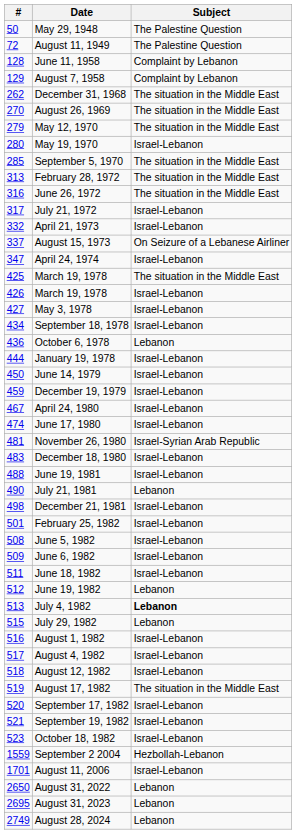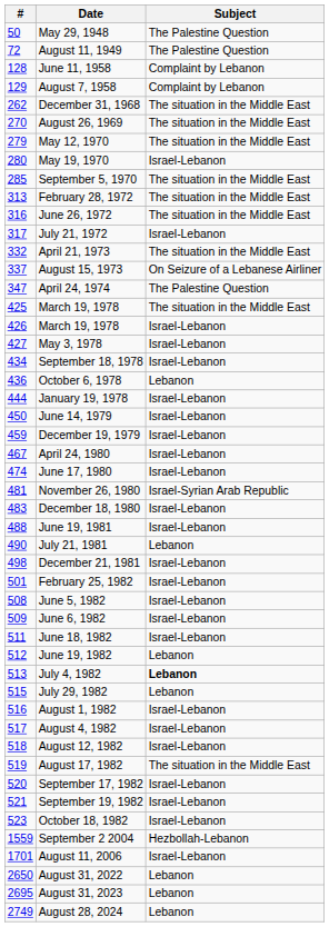 <table class="wikitable">
 <tr>
 <th>#</th>
 <th>Date</th>
 <th>Subject</th>
 </tr>
 <tr>
 <td><a href='#'>50</a></td>
 <td>May 29, 1948</td>
 <td>The Palestine Question</td>
 </tr>
 <tr>
 <td><a href='#'>72</a></td>
 <td>August 11, 1949</td>
 <td>The Palestine Question</td>
 </tr>
 <tr>
 <td><a href='#'>128</a></td>
 <td>June 11, 1958</td>
 <td>Complaint by Lebanon</td>
 </tr>
 <tr>
 <td><a href='#'>129</a></td>
 <td>August 7, 1958</td>
 <td>Complaint by Lebanon</td>
 </tr>
 <tr>
 <td><a href='#'>262</a></td>
 <td>December 31, 1968</td>
 <td>The situation in the Middle East</td>
 </tr>
 <tr>
 <td><a href='#'>270</a></td>
 <td>August 26, 1969</td>
 <td>The situation in the Middle East</td>
 </tr>
 <tr>
 <td><a href='#'>279</a></td>
 <td>May 12, 1970</td>
 <td>The situation in the Middle East</td>
 </tr>
 <tr>
 <td><a href='#'>280</a></td>
 <td>May 19, 1970</td>
 <td>Israel-Lebanon</td>
 </tr>
 <tr>
 <td><a href='#'>285</a></td>
 <td>September 5, 1970</td>
 <td>The situation in the Middle East</td>
 </tr>
 <tr>
 <td><a href='#'>313</a></td>
 <td>February 28, 1972</td>
 <td>The situation in the Middle East</td>
 </tr>
 <tr>
 <td><a href='#'>316</a></td>
 <td>June 26, 1972</td>
 <td>The situation in the Middle East</td>
 </tr>
 <tr>
 <td><a href='#'>317</a></td>
 <td>July 21, 1972</td>
 <td>Israel-Lebanon</td>
 </tr>
 <tr>
 <td><a href='#'>332</a></td>
 <td>April 21, 1973</td>
-<td>Israel-Lebanon</td>
+<td>The situation in the Middle East</td>
 </tr>
 <tr>
 <td><a href='#'>337</a></td>
 <td>August 15, 1973</td>
 <td>On Seizure of a Lebanese Airliner</td>
 </tr>
 <tr>
 <td><a href='#'>347</a></td>
 <td>April 24, 1974</td>
-<td>Israel-Lebanon</td>
+<td>The Palestine Question</td>
 </tr>
 <tr>
 <td><a href='#'>425</a></td>
 <td>March 19, 1978</td>
 <td>The situation in the Middle East</td>
 </tr>
 <tr>
 <td><a href='#'>426</a></td>
 <td>March 19, 1978</td>
 <td>Israel-Lebanon</td>
 </tr>
 <tr>
 <td><a href='#'>427</a></td>
 <td>May 3, 1978</td>
 <td>Israel-Lebanon</td>
 </tr>
 <tr>
 <td><a href='#'>434</a></td>
 <td>September 18, 1978</td>
 <td>Israel-Lebanon</td>
 </tr>
 <tr>
 <td><a href='#'>436</a></td>
 <td>October 6, 1978</td>
 <td>Lebanon</td>
 </tr>
 <tr>
 <td><a href='#'>444</a></td>
 <td>January 19, 1978</td>
 <td>Israel-Lebanon</td>
 </tr>
 <tr>
 <td><a href='#'>450</a></td>
 <td>June 14, 1979</td>
 <td>Israel-Lebanon</td>
 </tr>
 <tr>
 <td><a href='#'>459</a></td>
 <td>December 19, 1979</td>
 <td>Israel-Lebanon</td>
 </tr>
 <tr>
 <td><a href='#'>467</a></td>
 <td>April 24, 1980</td>
 <td>Israel-Lebanon</td>
 </tr>
 <tr>
 <td><a href='#'>474</a></td>
 <td>June 17, 1980</td>
 <td>Israel-Lebanon</td>
 </tr>
 <tr>
 <td><a href='#'>481</a></td>
 <td>November 26, 1980</td>
 <td>Israel-Syrian Arab Republic</td>
 </tr>
 <tr>
 <td><a href='#'>483</a></td>
 <td>December 18, 1980</td>
 <td>Israel-Lebanon</td>
 </tr>
 <tr>
 <td><a href='#'>488</a></td>
 <td>June 19, 1981</td>
 <td>Israel-Lebanon</td>
 </tr>
 <tr>
 <td><a href='#'>490</a></td>
 <td>July 21, 1981</td>
 <td>Lebanon</td>
 </tr>
 <tr>
 <td><a href='#'>498</a></td>
 <td>December 21, 1981</td>
 <td>Israel-Lebanon</td>
 </tr>
 <tr>
 <td><a href='#'>501</a></td>
 <td>February 25, 1982</td>
 <td>Israel-Lebanon</td>
 </tr>
 <tr>
 <td><a href='#'>508</a></td>
 <td>June 5, 1982</td>
 <td>Israel-Lebanon</td>
 </tr>
 <tr>
 <td><a href='#'>509</a></td>
 <td>June 6, 1982</td>
 <td>Israel-Lebanon</td>
 </tr>
 <tr>
 <td><a href='#'>511</a></td>
 <td>June 18, 1982</td>
 <td>Israel-Lebanon</td>
 </tr>
 <tr>
 <td><a href='#'>512</a></td>
 <td>June 19, 1982</td>
 <td>Lebanon</td>
 </tr>
 <tr>
 <td><a href='#'>513</a></td>
 <td>July 4, 1982</td>
 <td><strong>Lebanon</strong></td>
 </tr>
 <tr>
 <td><a href='#'>515</a></td>
 <td>July 29, 1982</td>
 <td>Lebanon</td>
 </tr>
 <tr>
 <td><a href='#'>516</a></td>
 <td>August 1, 1982</td>
 <td>Israel-Lebanon</td>
 </tr>
 <tr>
 <td><a href='#'>517</a></td>
 <td>August 4, 1982</td>
 <td>Israel-Lebanon</td>
 </tr>
 <tr>
 <td><a href='#'>518</a></td>
 <td>August 12, 1982</td>
 <td>Israel-Lebanon</td>
 </tr>
 <tr>
 <td><a href='#'>519</a></td>
 <td>August 17, 1982</td>
 <td>The situation in the Middle East</td>
 </tr>
 <tr>
 <td><a href='#'>520</a></td>
 <td>September 17, 1982</td>
 <td>Israel-Lebanon</td>
 </tr>
 <tr>
 <td><a href='#'>521</a></td>
 <td>September 19, 1982</td>
 <td>Israel-Lebanon</td>
 </tr>
 <tr>
 <td><a href='#'>523</a></td>
 <td>October 18, 1982</td>
 <td>Israel-Lebanon</td>
 </tr>
 <tr>
 <td><a href='#'>1559</a></td>
 <td>September 2 2004</td>
 <td>Hezbollah-Lebanon</td>
 </tr>
 <tr>
 <td><a href='#'>1701</a></td>
 <td>August 11, 2006</td>
 <td>Israel-Lebanon</td>
 </tr>
 <tr>
 <td><a href='#'>2650</a></td>
 <td>August 31, 2022</td>
 <td>Lebanon</td>
 </tr>
 <tr>
 <td><a href='#'>2695</a></td>
 <td>August 31, 2023</td>
 <td>Lebanon</td>
 </tr>
 <tr>
 <td><a href='#'>2749</a></td>
 <td>August 28, 2024</td>
 <td>Lebanon</td>
 </tr>
 </table>
